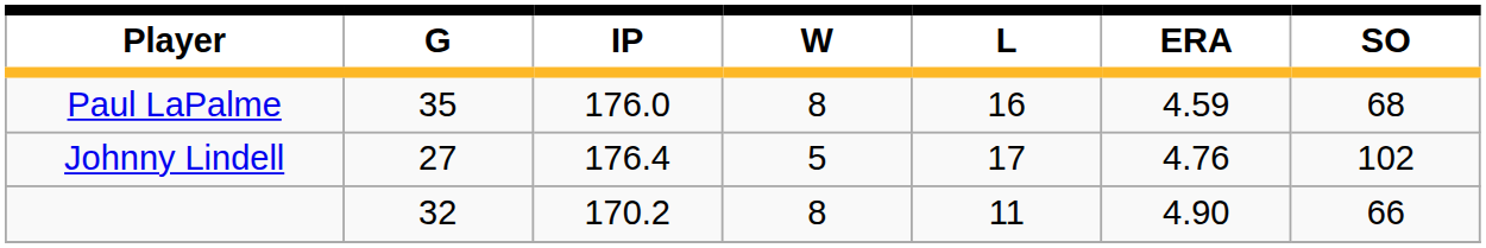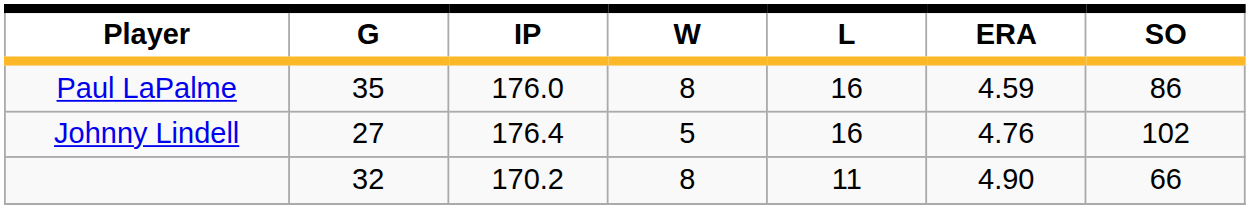 <table class="wikitable sortable">
 <tr>
 <th style="background:#FFFFFF; border-top:#000000 5px solid; border-bottom:#FDB827 5px solid;" width="16%">Player</th>
 <th style="background:#FFFFFF; border-top:#000000 5px solid; border-bottom:#FDB827 5px solid;" width="9%">G</th>
 <th style="background:#FFFFFF; border-top:#000000 5px solid; border-bottom:#FDB827 5px solid;" width="9%">IP</th>
 <th style="background:#FFFFFF; border-top:#000000 5px solid; border-bottom:#FDB827 5px solid;" width="9%">W</th>
 <th style="background:#FFFFFF; border-top:#000000 5px solid; border-bottom:#FDB827 5px solid;" width="9%">L</th>
 <th style="background:#FFFFFF; border-top:#000000 5px solid; border-bottom:#FDB827 5px solid;" width="9%">ERA</th>
 <th style="background:#FFFFFF; border-top:#000000 5px solid; border-bottom:#FDB827 5px solid;" width="9%">SO</th>
 </tr>
 <tr align="center">
 <td><a href='#'>Paul LaPalme</a></td>
 <td>35</td>
 <td>176.0</td>
 <td>8</td>
 <td>16</td>
 <td>4.59</td>
-<td>68</td>
+<td>86</td>
 </tr>
 <tr align=center>
 <td><a href='#'>Johnny Lindell</a></td>
 <td>27</td>
 <td>176.4</td>
 <td>5</td>
-<td>17</td>
+<td>16</td>
 <td>4.76</td>
 <td>102</td>
 </tr>
 <tr align=center>
 <td></td>
 <td>32</td>
 <td>170.2</td>
 <td>8</td>
 <td>11</td>
 <td>4.90</td>
 <td>66</td>
 </tr>
 <tr align="center">
 </tr>
 </table>
